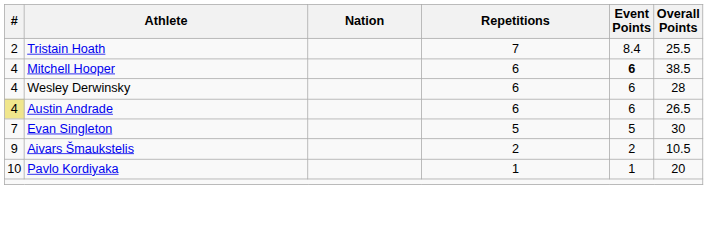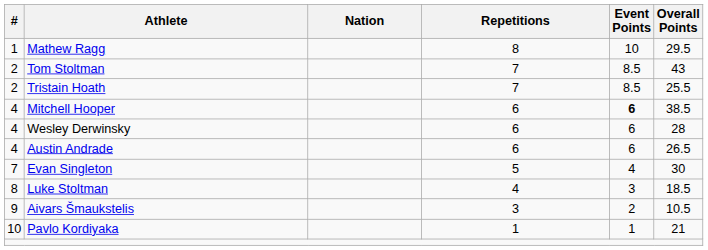 <table class="wikitable sortable" style="text-align:center;width: 70%;">
 <tr>
 <th scope="col" style="width: 10px;">#</th>
 <th scope="col">Athlete</th>
 <th scope="col">Nation</th>
 <th scope="col">Repetitions</th>
 <th scope="col" style="width: 10px;">Event Points</th>
 <th scope="col" style="width: 10px;">Overall Points</th>
 </tr>
 <tr>
+<td>1</td>
+<td align=left><a href='#'>Mathew Ragg</a></td>
+<td align=left></td>
+<td>8</td>
+<td>10</td>
+<td>29.5</td>
+</tr>
+<tr>
+<td>2</td>
+<td align=left><a href='#'>Tom Stoltman</a></td>
+<td align=left></td>
+<td>7</td>
+<td>8.5</td>
+<td>43</td>
+</tr>
+<tr>
 <td>2</td>
 <td align=left><a href='#'>Tristain Hoath</a></td>
 <td align=left></td>
 <td>7</td>
-<td>8.4</td>
+<td>8.5</td>
 <td>25.5</td>
 </tr>
 <tr>
 <td>4</td>
 <td align=left><a href='#'>Mitchell Hooper</a></td>
 <td align=left></td>
 <td>6</td>
 <td><strong>6</strong></td>
 <td>38.5</td>
 </tr>
 <tr>
 <td>4</td>
 <td align=left>Wesley Derwinsky</td>
 <td align=left></td>
 <td>6</td>
 <td>6</td>
 <td>28</td>
 </tr>
 <tr>
-<td style="background: khaki;">4</td>
+<td>4</td>
 <td align=left><a href='#'>Austin Andrade</a></td>
 <td align=left></td>
 <td>6</td>
 <td>6</td>
 <td>26.5</td>
 </tr>
 <tr>
 <td>7</td>
 <td align=left><a href='#'>Evan Singleton</a></td>
 <td align=left></td>
 <td>5</td>
-<td>5</td>
+<td>4</td>
 <td>30</td>
+</tr>
+<tr>
+<td>8</td>
+<td align=left><a href='#'>Luke Stoltman</a></td>
+<td align=left></td>
+<td>4</td>
+<td>3</td>
+<td>18.5</td>
 </tr>
 <tr>
 <td>9</td>
 <td align=left><a href='#'>Aivars Šmaukstelis</a></td>
 <td align=left></td>
-<td>2</td>
+<td>3</td>
 <td>2</td>
 <td>10.5</td>
 </tr>
 <tr>
 <td>10</td>
 <td align=left><a href='#'>Pavlo Kordiyaka</a></td>
 <td align=left></td>
 <td>1</td>
 <td>1</td>
-<td>20</td>
+<td>21</td>
 </tr>
 <tr class="sortbottom">
 <td colspan="6"></td>
 </tr>
 </table>
